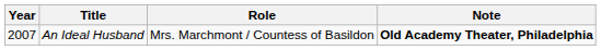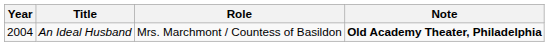 <table class="wikitable" style="font-size:95%;">
 <tr>
 <th>Year</th>
 <th>Title</th>
 <th>Role</th>
 <th>Note</th>
 </tr>
 <tr>
-<td>2007</td>
+<td>2004</td>
 <td><em>An Ideal Husband</em></td>
 <td>Mrs. Marchmont / Countess of Basildon</td>
 <td><strong>Old Academy Theater, Philadelphia</strong></td>
 </tr>
 </table>
